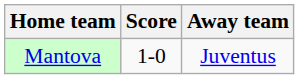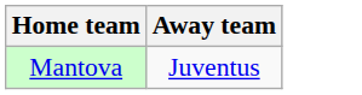 <table class="wikitable" style="text-align: center">
 <tr>
 <th>Home team</th>
-<th>Score</th>
 <th>Away team</th>
 </tr>
 <tr>
 <td bgcolor="ccffcc"><a href='#'>Mantova</a></td>
-<td>1-0</td>
 <td><a href='#'>Juventus</a></td>
 </tr>
 </table>
